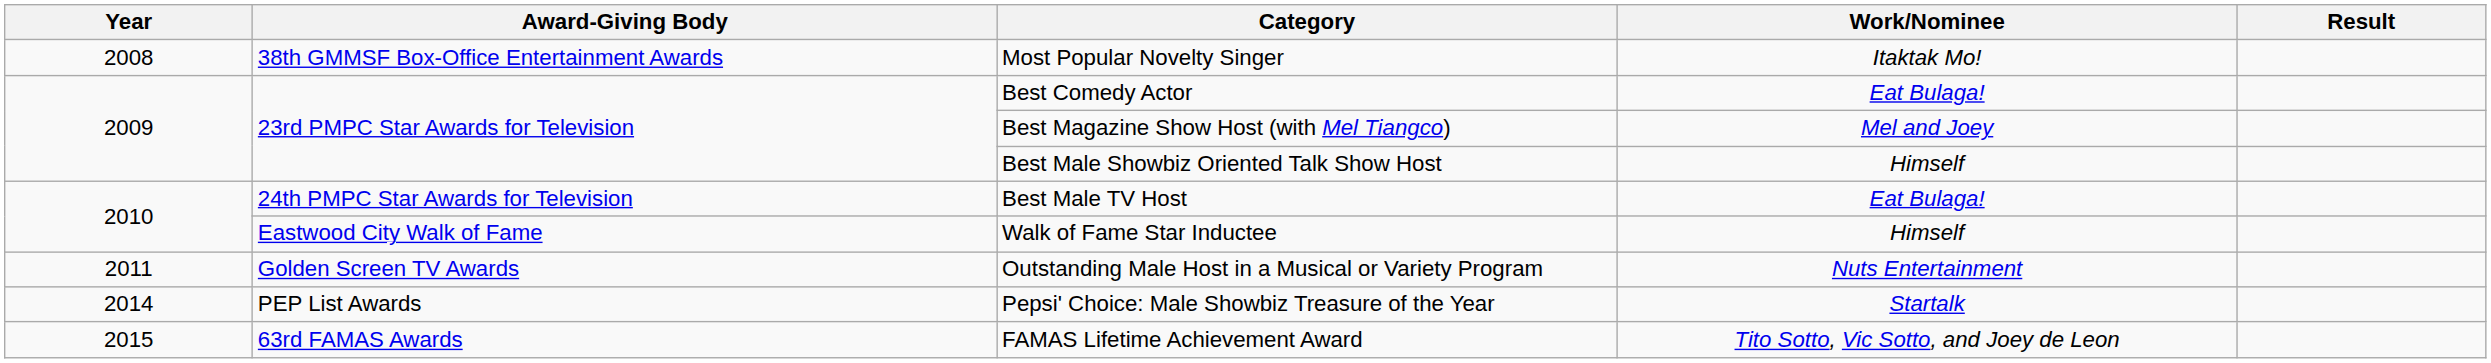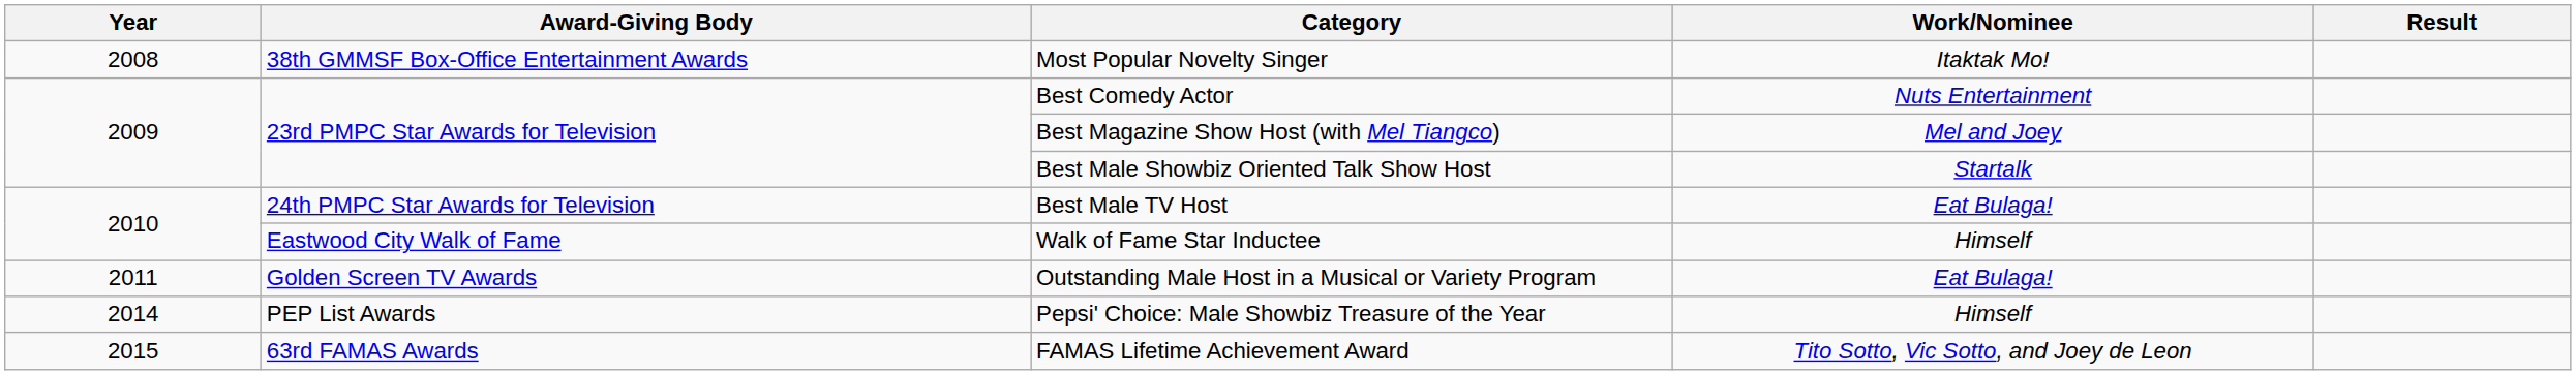 <table | width="90%" class="wikitable sortable">
 <tr>
 <th width="10%">Year</th>
 <th width="30%">Award-Giving Body</th>
 <th width="25%">Category</th>
 <th width="25%">Work/Nominee</th>
 <th width="10%">Result</th>
 </tr>
 <tr>
 <td rowspan="1" align="center">2008</td>
 <td rowspan="1" align="left"><a href='#'>38th GMMSF Box-Office Entertainment Awards</a></td>
 <td align="left">Most Popular Novelty Singer</td>
 <td align="center" rowspan="1"><em>Itaktak Mo!</em></td>
 <td></td>
 </tr>
 <tr>
 <td rowspan="3" align="center">2009</td>
 <td rowspan="3" align="left"><a href='#'>23rd PMPC Star Awards for Television</a></td>
 <td align="left">Best Comedy Actor</td>
-<td align="center"><em><a href='#'>Eat Bulaga!</a></em></td>
+<td align="center"><em><a href='#'>Nuts Entertainment</a></em></td>
 <td></td>
 </tr>
 <tr>
 <td align="left">Best Magazine Show Host (with <em><a href='#'>Mel Tiangco</a></em>)</td>
 <td align="center"><em><a href='#'>Mel and Joey</a></em></td>
 <td></td>
 </tr>
 <tr>
 <td align="left">Best Male Showbiz Oriented Talk Show Host</td>
-<td align="center"><em>Himself</em></td>
+<td align="center"><em><a href='#'>Startalk</a></em></td>
 <td></td>
 </tr>
 <tr>
 <td rowspan="2" align="center">2010</td>
 <td rowspan="1" align="left"><a href='#'>24th PMPC Star Awards for Television</a></td>
 <td rowspan="1" align="left">Best Male TV Host</td>
 <td align="center"><em><a href='#'>Eat Bulaga!</a></em></td>
 <td></td>
 </tr>
 <tr>
 <td><a href='#'>Eastwood City Walk of Fame</a></td>
 <td>Walk of Fame Star Inductee</td>
 <td align="center"><em>Himself</em></td>
 <td></td>
 </tr>
 <tr>
 <td align="center">2011</td>
 <td><a href='#'>Golden Screen TV Awards</a></td>
 <td>Outstanding Male Host in a Musical or Variety Program</td>
-<td align="center"><em><a href='#'>Nuts Entertainment</a></em></td>
+<td align="center"><em><a href='#'>Eat Bulaga!</a></em></td>
 <td></td>
 </tr>
 <tr>
 <td align="center">2014</td>
 <td>PEP List Awards</td>
 <td>Pepsi' Choice: Male Showbiz Treasure of the Year</td>
-<td align="center"><em><a href='#'>Startalk</a></em></td>
+<td align="center"><em>Himself</em></td>
 <td></td>
 </tr>
 <tr>
 <td align="center">2015</td>
 <td><a href='#'>63rd FAMAS Awards</a></td>
 <td>FAMAS Lifetime Achievement Award</td>
 <td align="center"><em><a href='#'>Tito Sotto</a>, <a href='#'>Vic Sotto</a>, and Joey de Leon</em></td>
 <td></td>
 </tr>
 </table>
